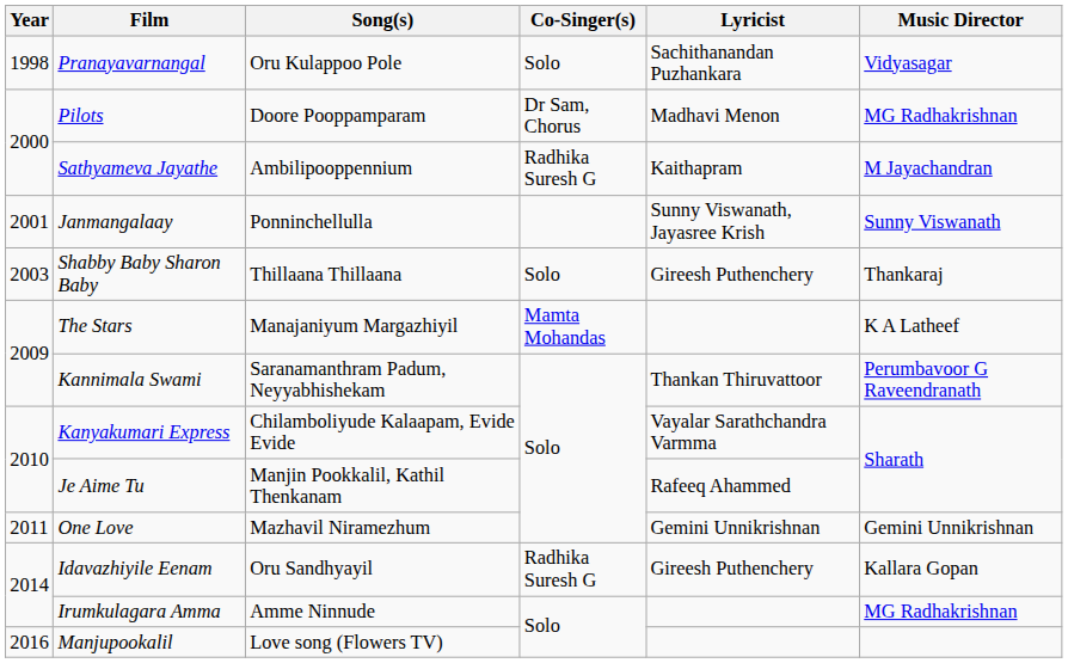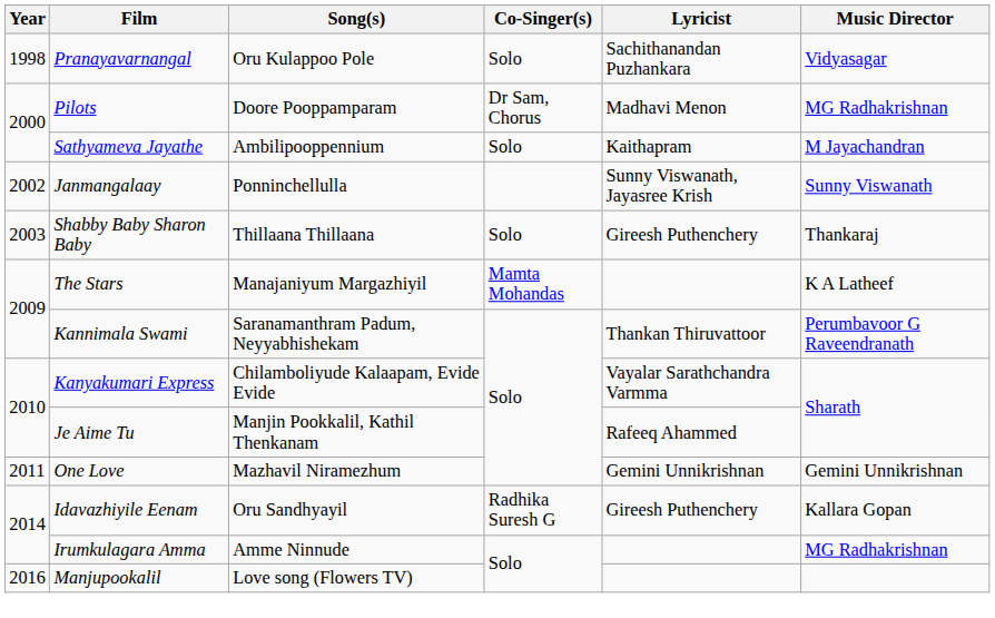 <table class="wikitable">
 <tr>
 <th>Year</th>
 <th>Film</th>
 <th>Song(s)</th>
 <th>Co-Singer(s)</th>
 <th>Lyricist</th>
 <th>Music Director</th>
 </tr>
 <tr>
 <td>1998</td>
 <td><em><a href='#'>Pranayavarnangal</a></em></td>
 <td>Oru Kulappoo Pole</td>
 <td>Solo</td>
 <td>Sachithanandan Puzhankara</td>
 <td><a href='#'>Vidyasagar</a></td>
 </tr>
 <tr>
 <td rowspan="2">2000</td>
 <td><a href='#'><em>Pilots</em></a></td>
 <td>Doore Pooppamparam</td>
 <td>Dr Sam, Chorus</td>
 <td>Madhavi Menon</td>
 <td><a href='#'>MG Radhakrishnan</a></td>
 </tr>
 <tr>
 <td><em><a href='#'>Sathyameva Jayathe</a></em></td>
 <td>Ambilipooppennium</td>
-<td>Radhika Suresh G</td>
+<td>Solo</td>
 <td>Kaithapram</td>
 <td><a href='#'>M Jayachandran</a></td>
 </tr>
 <tr>
-<td>2001</td>
+<td>2002</td>
 <td><em>Janmangalaay</em></td>
 <td>Ponninchellulla</td>
 <td></td>
 <td>Sunny Viswanath, Jayasree Krish</td>
 <td><a href='#'>Sunny Viswanath</a></td>
 </tr>
 <tr>
 <td>2003</td>
 <td><em>Shabby Baby Sharon Baby</em></td>
 <td>Thillaana Thillaana</td>
 <td>Solo</td>
 <td>Gireesh Puthenchery</td>
 <td>Thankaraj</td>
 </tr>
 <tr>
 <td rowspan="2">2009</td>
 <td><em>The Stars</em></td>
 <td>Manajaniyum Margazhiyil</td>
 <td><a href='#'>Mamta Mohandas</a></td>
 <td></td>
 <td>K A Latheef</td>
 </tr>
 <tr>
 <td><em>Kannimala Swami</em></td>
 <td>Saranamanthram Padum, Neyyabhishekam</td>
 <td rowspan="4">Solo</td>
 <td>Thankan Thiruvattoor</td>
 <td><a href='#'>Perumbavoor G Raveendranath</a></td>
 </tr>
 <tr>
 <td rowspan="2">2010</td>
 <td><a href='#'><em>Kanyakumari Express</em></a></td>
 <td>Chilamboliyude Kalaapam, Evide Evide</td>
 <td>Vayalar Sarathchandra Varmma</td>
 <td rowspan="2"><a href='#'>Sharath</a></td>
 </tr>
 <tr>
 <td><em>Je Aime Tu</em></td>
 <td>Manjin Pookkalil, Kathil Thenkanam</td>
 <td>Rafeeq Ahammed</td>
 </tr>
 <tr>
 <td>2011</td>
 <td><em>One Love</em></td>
 <td>Mazhavil Niramezhum</td>
 <td>Gemini Unnikrishnan</td>
 <td>Gemini Unnikrishnan</td>
 </tr>
 <tr>
 <td rowspan="2">2014</td>
 <td><em>Idavazhiyile Eenam</em></td>
 <td>Oru Sandhyayil</td>
 <td>Radhika Suresh G</td>
 <td>Gireesh Puthenchery</td>
 <td>Kallara Gopan</td>
 </tr>
 <tr>
 <td><em>Irumkulagara Amma</em></td>
 <td>Amme Ninnude</td>
 <td rowspan="2">Solo</td>
 <td></td>
 <td><a href='#'>MG Radhakrishnan</a></td>
 </tr>
 <tr>
 <td>2016</td>
 <td><em>Manjupookalil</em></td>
 <td>Love song (Flowers TV)</td>
 <td></td>
 <td></td>
 </tr>
 </table>
